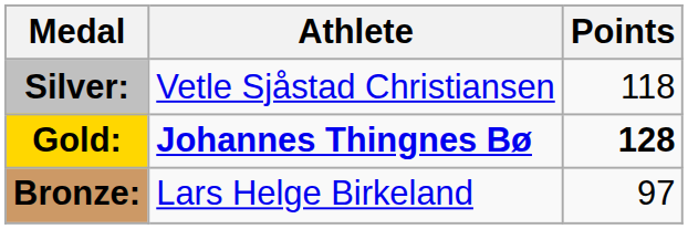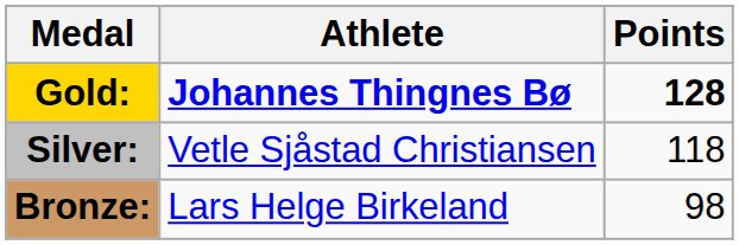 <table class="wikitable">
 <tr>
 <th>Medal</th>
 <th>Athlete</th>
 <th>Points</th>
 </tr>
 <tr>
+<td style="text-align:center;background-color:gold;"><strong>Gold:</strong></td>
+<td> <strong><a href='#'>Johannes Thingnes Bø</a></strong></td>
+<td align="right"><strong>128</strong></td>
+</tr>
+<tr>
 <td style="text-align:center;background-color:silver;"><strong>Silver:</strong></td>
 <td> <a href='#'>Vetle Sjåstad Christiansen</a></td>
 <td align="right">118</td>
 </tr>
 <tr>
-<td style="text-align:center;background-color:gold;"><strong>Gold:</strong></td>
-<td> <strong><a href='#'>Johannes Thingnes Bø</a></strong></td>
-<td align="right"><strong>128</strong></td>
-</tr>
-<tr>
 <td style="text-align:center;background-color:#CC9966;"><strong>Bronze:</strong></td>
 <td> <a href='#'>Lars Helge Birkeland</a></td>
-<td align="right">97</td>
+<td align="right">98</td>
 </tr>
 </table>
